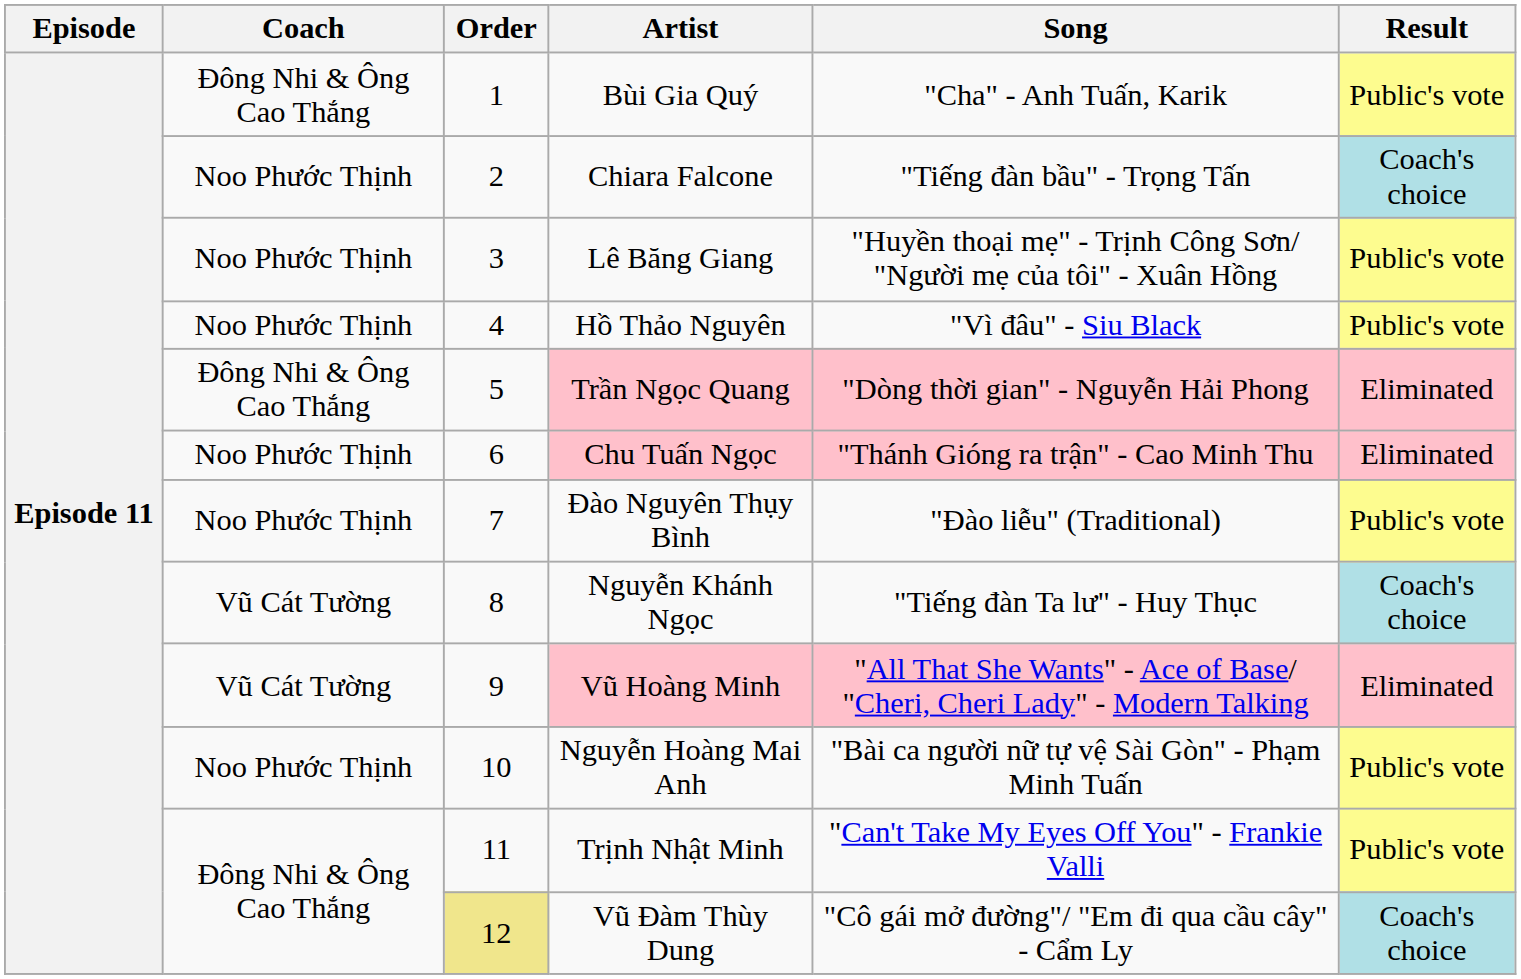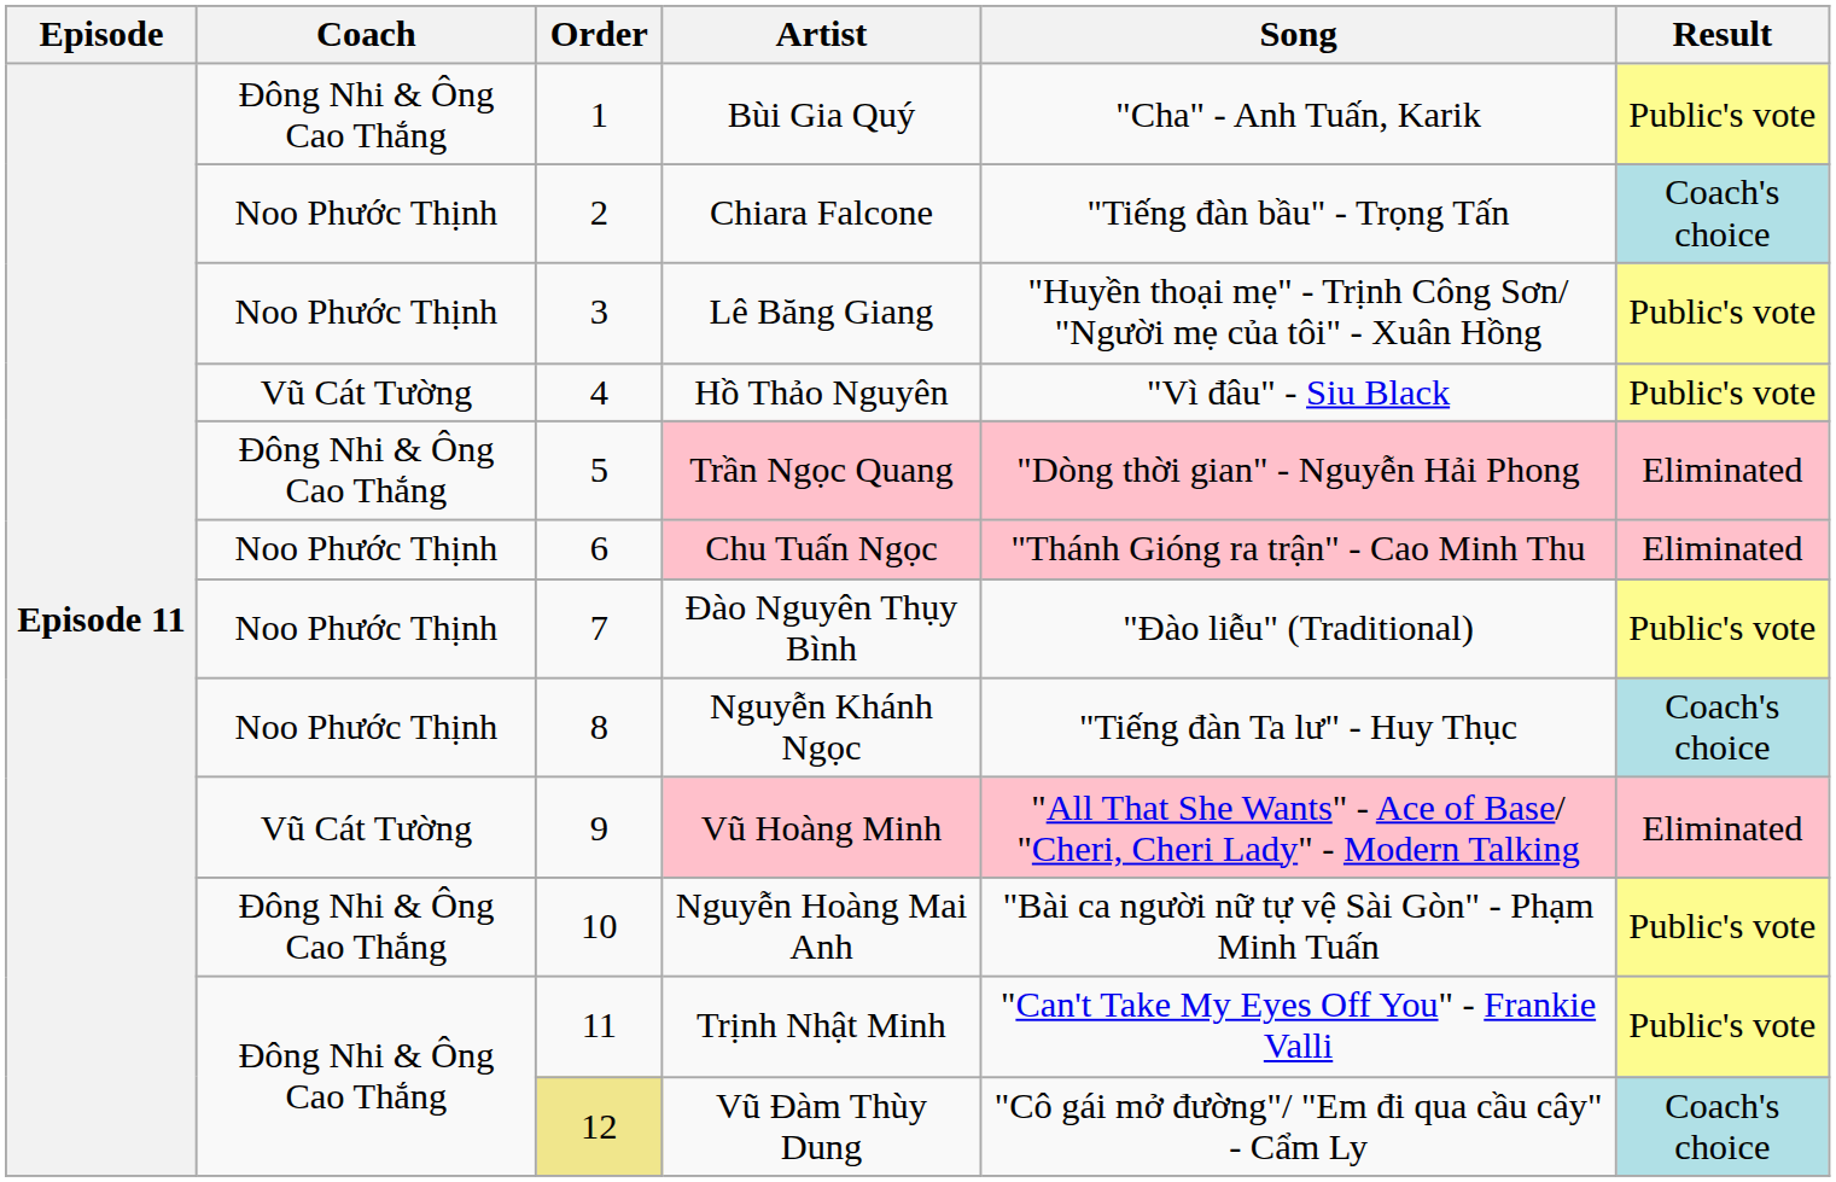 <table class="wikitable" style="text-align:center; width:90%;">
 <tr>
 <th style="width:09%;">Episode</th>
 <th style="width:16%;">Coach</th>
 <th style="width:04%;">Order</th>
 <th style="width:15%;">Artist</th>
 <th style="width:30%;">Song</th>
 <th style="width:10%;">Result</th>
 </tr>
 <tr>
 <th rowspan="12" scope="row">Episode 11<br><small></small></th>
 <td>Đông Nhi & Ông Cao Thắng</td>
 <td>1</td>
 <td>Bùi Gia Quý</td>
 <td>"Cha" - Anh Tuấn, Karik</td>
 <td style="background:#fdfc8f;">Public's vote</td>
 </tr>
 <tr>
 <td>Noo Phước Thịnh</td>
 <td>2</td>
 <td>Chiara Falcone</td>
 <td>"Tiếng đàn bầu" - Trọng Tấn</td>
 <td style="background:#B0E0E6;">Coach's choice</td>
 </tr>
 <tr>
 <td>Noo Phước Thịnh</td>
 <td>3</td>
 <td>Lê Băng Giang</td>
 <td>"Huyền thoại mẹ" - Trịnh Công Sơn/ "Người mẹ của tôi" - Xuân Hồng</td>
 <td style="background:#fdfc8f;">Public's vote</td>
 </tr>
 <tr>
-<td>Noo Phước Thịnh</td>
+<td>Vũ Cát Tường</td>
 <td>4</td>
 <td>Hồ Thảo Nguyên</td>
 <td>"Vì đâu" - <a href='#'>Siu Black</a></td>
 <td style="background:#fdfc8f;">Public's vote</td>
 </tr>
 <tr>
 <td>Đông Nhi & Ông Cao Thắng</td>
 <td>5</td>
 <td style="background:pink;">Trần Ngọc Quang</td>
 <td style="background:pink;">"Dòng thời gian" - Nguyễn Hải Phong</td>
 <td style="background:pink;">Eliminated</td>
 </tr>
 <tr>
 <td>Noo Phước Thịnh</td>
 <td>6</td>
 <td style="background:pink;">Chu Tuấn Ngọc</td>
 <td style="background:pink;">"Thánh Gióng ra trận" - Cao Minh Thu</td>
 <td style="background:pink;">Eliminated</td>
 </tr>
 <tr>
 <td>Noo Phước Thịnh</td>
 <td>7</td>
 <td>Đào Nguyên Thụy Bình</td>
 <td>"Đào liễu" (Traditional)</td>
 <td style="background:#fdfc8f;">Public's vote</td>
 </tr>
 <tr>
-<td>Vũ Cát Tường</td>
+<td>Noo Phước Thịnh</td>
 <td>8</td>
 <td>Nguyễn Khánh Ngọc</td>
 <td>"Tiếng đàn Ta lư" - Huy Thục</td>
 <td style="background:#B0E0E6;">Coach's choice</td>
 </tr>
 <tr>
 <td>Vũ Cát Tường</td>
 <td>9</td>
 <td style="background:pink;">Vũ Hoàng Minh</td>
 <td style="background:pink;">"<a href='#'>All That She Wants</a>" - <a href='#'>Ace of Base</a>/ "<a href='#'>Cheri, Cheri Lady</a>" - <a href='#'>Modern Talking</a></td>
 <td style="background:pink;">Eliminated</td>
 </tr>
 <tr>
-<td>Noo Phước Thịnh</td>
+<td>Đông Nhi & Ông Cao Thắng</td>
 <td>10</td>
 <td>Nguyễn Hoàng Mai Anh</td>
 <td>"Bài ca người nữ tự vệ Sài Gòn" - Phạm Minh Tuấn</td>
 <td style="background:#fdfc8f;">Public's vote</td>
 </tr>
 <tr>
 <td rowspan="2">Đông Nhi & Ông Cao Thắng</td>
 <td>11</td>
 <td>Trịnh Nhật Minh</td>
 <td>"<a href='#'>Can't Take My Eyes Off You</a>" - <a href='#'>Frankie Valli</a></td>
 <td style="background:#fdfc8f;">Public's vote</td>
 </tr>
 <tr>
 <td style="background: khaki;">12</td>
 <td>Vũ Đàm Thùy Dung</td>
 <td>"Cô gái mở đường"/ "Em đi qua cầu cây" - Cẩm Ly</td>
 <td style="background:#B0E0E6;">Coach's choice</td>
 </tr>
 </table>
